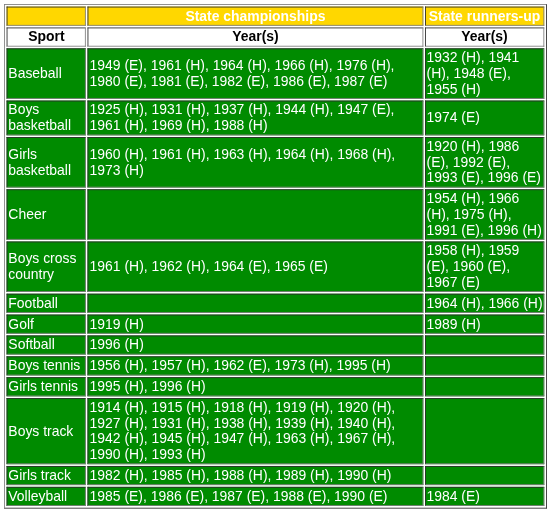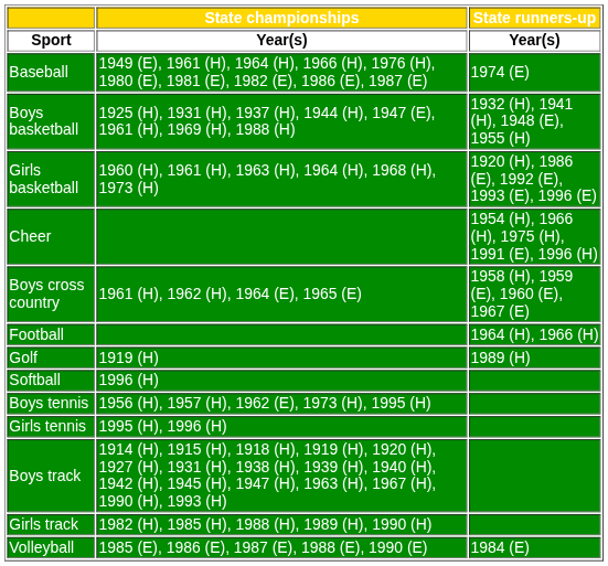 <table border="1">
 <tr align=center style="background: #FFD700; color: white">
 <th></th>
 <th>State championships</th>
 <th>State runners-up</th>
 </tr>
 <tr>
 <th>Sport</th>
 <th>Year(s)</th>
 <th>Year(s)</th>
 </tr>
 <tr style="background: #008B00; color: white">
 <td>Baseball</td>
 <td>1949 (E), 1961 (H), 1964 (H), 1966 (H), 1976 (H), 1980 (E), 1981 (E), 1982 (E), 1986 (E), 1987 (E)</td>
-<td>1932 (H), 1941 (H), 1948 (E), 1955 (H)</td>
+<td>1974 (E)</td>
 </tr>
 <tr style="background: #008B00; color: white">
 <td>Boys basketball</td>
 <td>1925 (H), 1931 (H), 1937 (H), 1944 (H), 1947 (E), 1961 (H), 1969 (H), 1988 (H)</td>
-<td>1974 (E)</td>
+<td>1932 (H), 1941 (H), 1948 (E), 1955 (H)</td>
 </tr>
 <tr style="background: #008B00; color: white">
 <td>Girls basketball</td>
 <td>1960 (H), 1961 (H), 1963 (H), 1964 (H), 1968 (H), 1973 (H)</td>
 <td>1920 (H), 1986 (E), 1992 (E), 1993 (E), 1996 (E)</td>
 </tr>
 <tr style="background: #008B00; color: white">
 <td>Cheer</td>
 <td></td>
 <td>1954 (H), 1966 (H), 1975 (H), 1991 (E), 1996 (H)</td>
 </tr>
 <tr style="background: #008B00; color: white">
 <td>Boys cross country</td>
 <td>1961 (H), 1962 (H), 1964 (E), 1965 (E)</td>
 <td>1958 (H), 1959 (E), 1960 (E), 1967 (E)</td>
 </tr>
 <tr style="background: #008B00; color: white">
 <td>Football</td>
 <td></td>
 <td>1964 (H), 1966 (H)</td>
 </tr>
 <tr style="background: #008B00; color: white">
 <td>Golf</td>
 <td>1919 (H)</td>
 <td>1989 (H)</td>
 </tr>
 <tr style="background: #008B00; color: white">
 <td>Softball</td>
 <td>1996 (H)</td>
 <td></td>
 </tr>
 <tr style="background: #008B00; color: white">
 <td>Boys tennis</td>
 <td>1956 (H), 1957 (H), 1962 (E), 1973 (H), 1995 (H)</td>
 <td></td>
 </tr>
 <tr style="background: #008B00; color: white">
 <td>Girls tennis</td>
 <td>1995 (H), 1996 (H)</td>
 <td></td>
 </tr>
 <tr style="background: #008B00; color: white">
 <td>Boys track</td>
 <td>1914 (H), 1915 (H), 1918 (H), 1919 (H), 1920 (H), 1927 (H), 1931 (H), 1938 (H), 1939 (H), 1940 (H), 1942 (H), 1945 (H), 1947 (H), 1963 (H), 1967 (H), 1990 (H), 1993 (H)</td>
 <td></td>
 </tr>
 <tr style="background: #008B00; color: white">
 <td>Girls track</td>
 <td>1982 (H), 1985 (H), 1988 (H), 1989 (H), 1990 (H)</td>
 <td></td>
 </tr>
 <tr style="background: #008B00; color: white">
 <td>Volleyball</td>
 <td>1985 (E), 1986 (E), 1987 (E), 1988 (E), 1990 (E)</td>
 <td>1984 (E)</td>
 </tr>
 </table>
